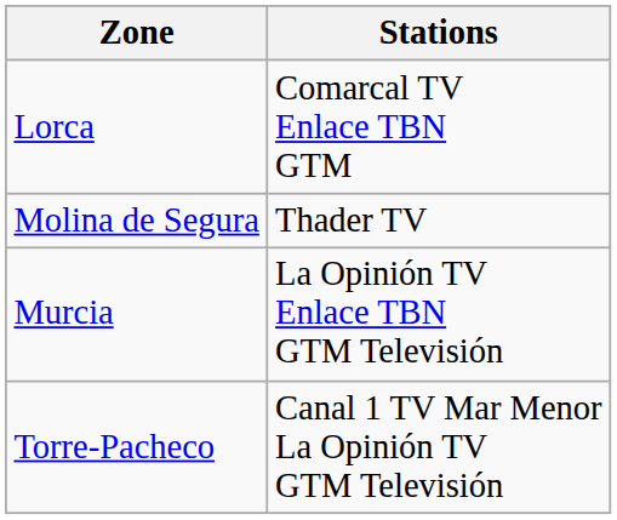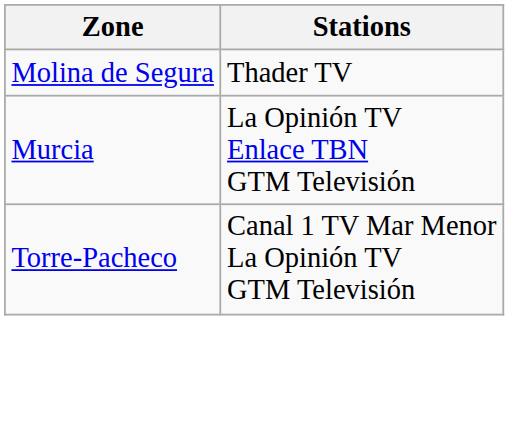 <table class="wikitable">
 <tr>
 <th>Zone</th>
 <th>Stations</th>
-</tr>
-<tr>
-<td><a href='#'>Lorca</a></td>
-<td>Comarcal TV<br><a href='#'>Enlace TBN</a><br>GTM</td>
 </tr>
 <tr>
 <td><a href='#'>Molina de Segura</a></td>
 <td>Thader TV</td>
 </tr>
 <tr>
 <td><a href='#'>Murcia</a></td>
 <td>La Opinión TV<br><a href='#'>Enlace TBN</a><br>GTM Televisión</td>
 </tr>
 <tr>
 <td><a href='#'>Torre-Pacheco</a></td>
 <td>Canal 1 TV Mar Menor<br>La Opinión TV<br>GTM Televisión</td>
 </tr>
 </table>
